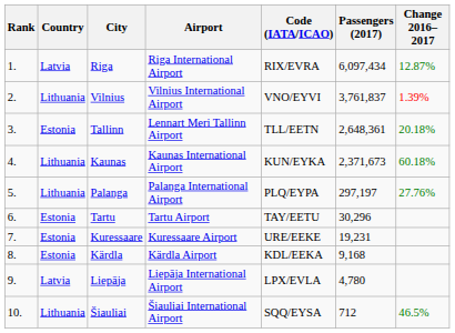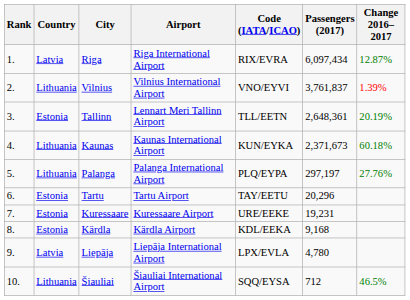 <table class="wikitable sortable">
 <tr>
 <th>Rank</th>
 <th>Country</th>
 <th>City</th>
 <th>Airport</th>
 <th>Code<br>(<a href='#'>IATA</a>/<a href='#'>ICAO</a>)</th>
 <th>Passengers<br>(2017)</th>
 <th>Change<br>2016–2017</th>
 </tr>
 <tr>
 <td>1.</td>
 <td> <a href='#'>Latvia</a></td>
 <td><a href='#'>Riga</a></td>
 <td><a href='#'>Riga International Airport</a></td>
 <td>RIX/EVRA</td>
 <td>6,097,434</td>
 <td style="color:green"> 12.87%</td>
 </tr>
 <tr>
 <td>2.</td>
 <td> <a href='#'>Lithuania</a></td>
 <td><a href='#'>Vilnius</a></td>
 <td><a href='#'>Vilnius International Airport</a></td>
 <td>VNO/EYVI</td>
 <td>3,761,837</td>
 <td style="color:red"> 1.39%</td>
 </tr>
 <tr>
 <td>3.</td>
 <td> <a href='#'>Estonia</a></td>
 <td><a href='#'>Tallinn</a></td>
 <td><a href='#'>Lennart Meri Tallinn Airport</a></td>
 <td>TLL/EETN</td>
 <td>2,648,361</td>
-<td style="color:green"> 20.18%</td>
+<td style="color:green"> 20.19%</td>
 </tr>
 <tr>
 <td>4.</td>
 <td> <a href='#'>Lithuania</a></td>
 <td><a href='#'>Kaunas</a></td>
 <td><a href='#'>Kaunas International Airport</a></td>
 <td>KUN/EYKA</td>
 <td>2,371,673</td>
 <td style="color:green"> 60.18%</td>
 </tr>
 <tr>
 <td>5.</td>
 <td> <a href='#'>Lithuania</a></td>
 <td><a href='#'>Palanga</a></td>
 <td><a href='#'>Palanga International Airport</a></td>
 <td>PLQ/EYPA</td>
 <td>297,197</td>
 <td style="color:green"> 27.76%</td>
 </tr>
 <tr>
 <td>6.</td>
 <td> <a href='#'>Estonia</a></td>
 <td><a href='#'>Tartu</a></td>
 <td><a href='#'>Tartu Airport</a></td>
 <td>TAY/EETU</td>
-<td>30,296</td>
+<td>20,296</td>
 <td></td>
 </tr>
 <tr>
 <td>7.</td>
 <td> <a href='#'>Estonia</a></td>
 <td><a href='#'>Kuressaare</a></td>
 <td><a href='#'>Kuressaare Airport</a></td>
 <td>URE/EEKE</td>
 <td>19,231</td>
 <td></td>
 </tr>
 <tr>
 <td>8.</td>
 <td> <a href='#'>Estonia</a></td>
 <td><a href='#'>Kärdla</a></td>
 <td><a href='#'>Kärdla Airport</a></td>
 <td>KDL/EEKA</td>
 <td>9,168</td>
 <td></td>
 </tr>
 <tr>
 <td>9.</td>
 <td> <a href='#'>Latvia</a></td>
 <td><a href='#'>Liepāja</a></td>
 <td><a href='#'>Liepāja International Airport</a></td>
 <td>LPX/EVLA</td>
 <td>4,780</td>
 <td style="color:green"></td>
 </tr>
 <tr>
 <td>10.</td>
 <td> <a href='#'>Lithuania</a></td>
 <td><a href='#'>Šiauliai</a></td>
 <td><a href='#'>Šiauliai International Airport</a></td>
 <td>SQQ/EYSA</td>
 <td>712</td>
 <td style="color:green"> 46.5%</td>
 </tr>
 </table>
